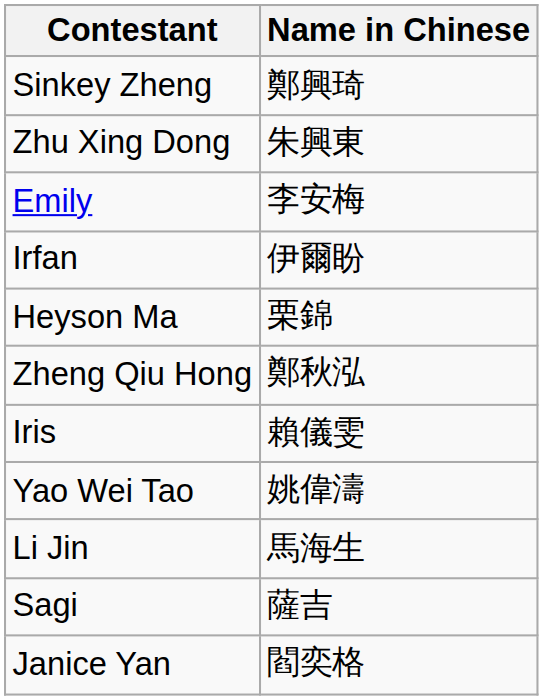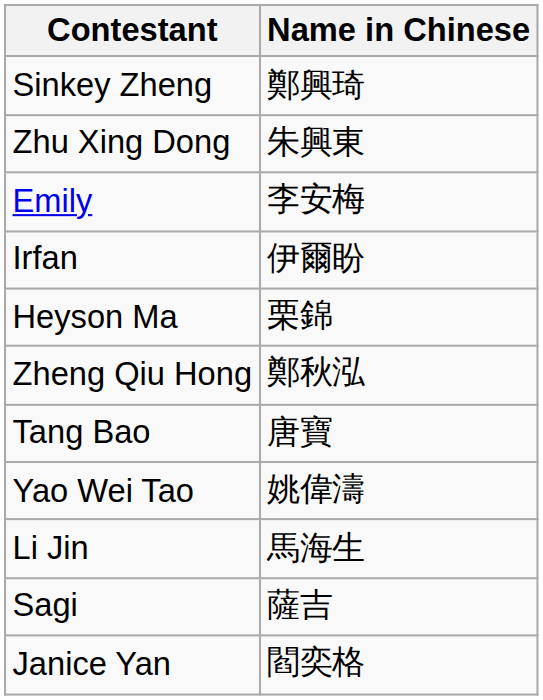 <table class="wikitable">
 <tr>
 <th>Contestant</th>
 <th>Name in Chinese</th>
 </tr>
 <tr>
 <td>Sinkey Zheng</td>
 <td>鄭興琦</td>
 </tr>
 <tr>
 <td>Zhu Xing Dong</td>
 <td>朱興東</td>
 </tr>
 <tr>
 <td><a href='#'>Emily</a></td>
 <td>李安梅</td>
 </tr>
 <tr>
 <td>Irfan</td>
 <td>伊爾盼</td>
 </tr>
 <tr>
 <td>Heyson Ma</td>
 <td>栗錦</td>
 </tr>
 <tr>
 <td>Zheng Qiu Hong</td>
 <td>鄭秋泓</td>
 </tr>
 <tr>
-<td>Iris</td>
-<td>賴儀雯</td>
+<td>Tang Bao</td>
+<td>唐寶</td>
 </tr>
 <tr>
 <td>Yao Wei Tao</td>
 <td>姚偉濤</td>
 </tr>
 <tr>
 <td>Li Jin</td>
 <td>馬海生</td>
 </tr>
 <tr>
 <td>Sagi</td>
 <td>薩吉</td>
 </tr>
 <tr>
 <td>Janice Yan</td>
 <td>閻奕格</td>
 </tr>
 </table>
